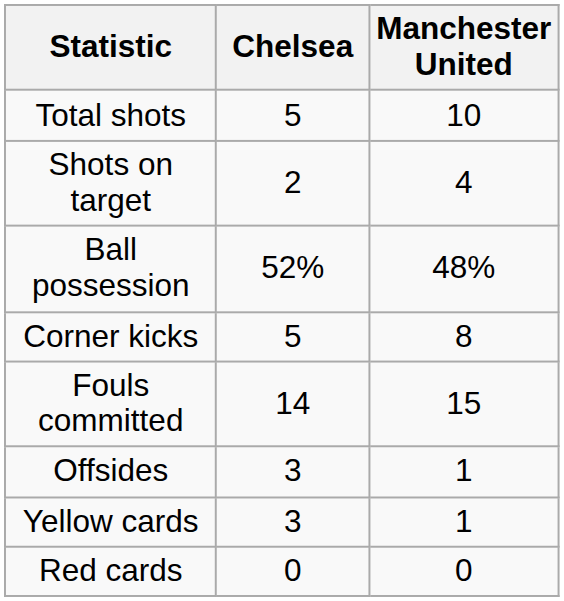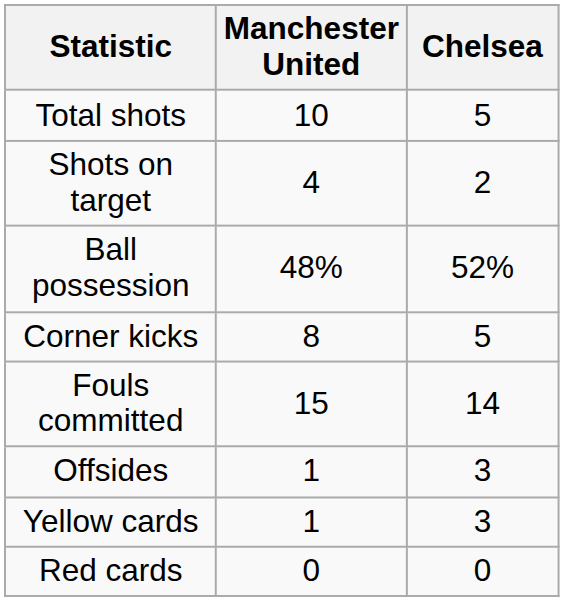 <table class="wikitable" style="text-align:center">
 <tr>
 <th width=100>Statistic</th>
+<th width=70>Manchester United</th>
 <th width=70>Chelsea</th>
-<th width=70>Manchester United</th>
 </tr>
 <tr>
 <td>Total shots</td>
+<td>10</td>
 <td>5</td>
-<td>10</td>
 </tr>
 <tr>
 <td>Shots on target</td>
+<td>4</td>
 <td>2</td>
-<td>4</td>
 </tr>
 <tr>
 <td>Ball possession</td>
+<td>48%</td>
 <td>52%</td>
-<td>48%</td>
 </tr>
 <tr>
 <td>Corner kicks</td>
+<td>8</td>
 <td>5</td>
-<td>8</td>
 </tr>
 <tr>
 <td>Fouls committed</td>
+<td>15</td>
 <td>14</td>
-<td>15</td>
 </tr>
 <tr>
 <td>Offsides</td>
+<td>1</td>
 <td>3</td>
-<td>1</td>
 </tr>
 <tr>
 <td>Yellow cards</td>
+<td>1</td>
 <td>3</td>
-<td>1</td>
 </tr>
 <tr>
 <td>Red cards</td>
 <td>0</td>
 <td>0</td>
 </tr>
 </table>
